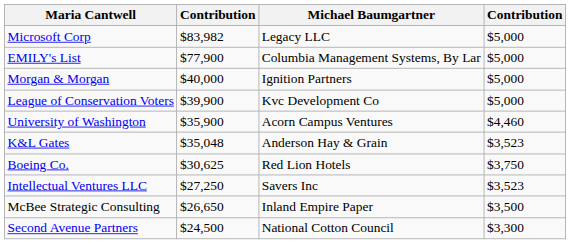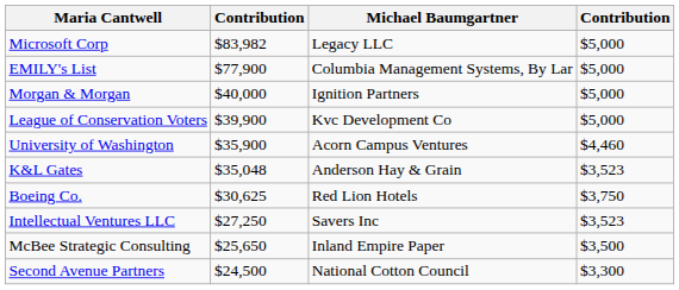 <table class="wikitable sortable">
 <tr>
 <th>Maria Cantwell</th>
 <th>Contribution</th>
 <th>Michael Baumgartner</th>
 <th>Contribution</th>
 </tr>
 <tr>
 <td><a href='#'>Microsoft Corp</a></td>
 <td>$83,982</td>
 <td>Legacy LLC</td>
 <td>$5,000</td>
 </tr>
 <tr>
 <td><a href='#'>EMILY's List</a></td>
 <td>$77,900</td>
 <td>Columbia Management Systems, By Lar</td>
 <td>$5,000</td>
 </tr>
 <tr>
 <td><a href='#'>Morgan & Morgan</a></td>
 <td>$40,000</td>
 <td>Ignition Partners</td>
 <td>$5,000</td>
 </tr>
 <tr>
 <td><a href='#'>League of Conservation Voters</a></td>
 <td>$39,900</td>
 <td>Kvc Development Co</td>
 <td>$5,000</td>
 </tr>
 <tr>
 <td><a href='#'>University of Washington</a></td>
 <td>$35,900</td>
 <td>Acorn Campus Ventures</td>
 <td>$4,460</td>
 </tr>
 <tr>
 <td><a href='#'>K&L Gates</a></td>
 <td>$35,048</td>
 <td>Anderson Hay & Grain</td>
 <td>$3,523</td>
 </tr>
 <tr>
 <td><a href='#'>Boeing Co.</a></td>
 <td>$30,625</td>
 <td>Red Lion Hotels</td>
 <td>$3,750</td>
 </tr>
 <tr>
 <td><a href='#'>Intellectual Ventures LLC</a></td>
 <td>$27,250</td>
 <td>Savers Inc</td>
 <td>$3,523</td>
 </tr>
 <tr>
 <td>McBee Strategic Consulting</td>
-<td>$26,650</td>
+<td>$25,650</td>
 <td>Inland Empire Paper</td>
 <td>$3,500</td>
 </tr>
 <tr>
 <td><a href='#'>Second Avenue Partners</a></td>
 <td>$24,500</td>
 <td>National Cotton Council</td>
 <td>$3,300</td>
 </tr>
 </table>
